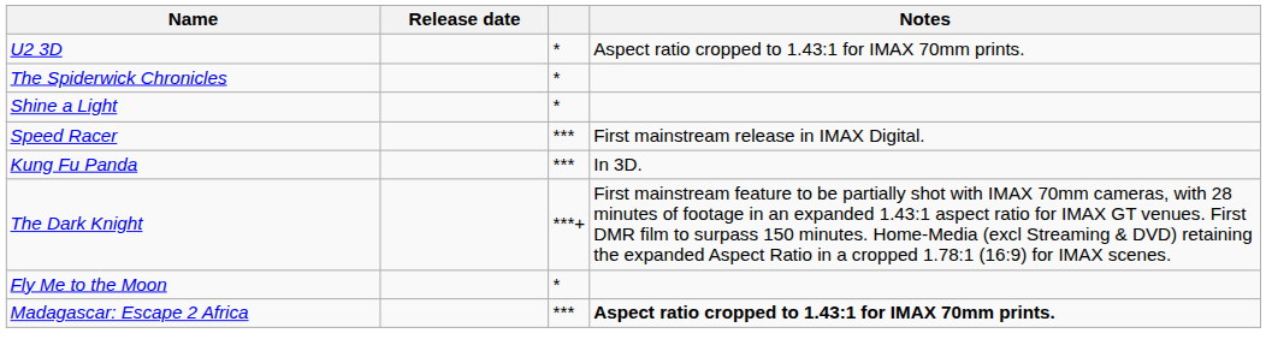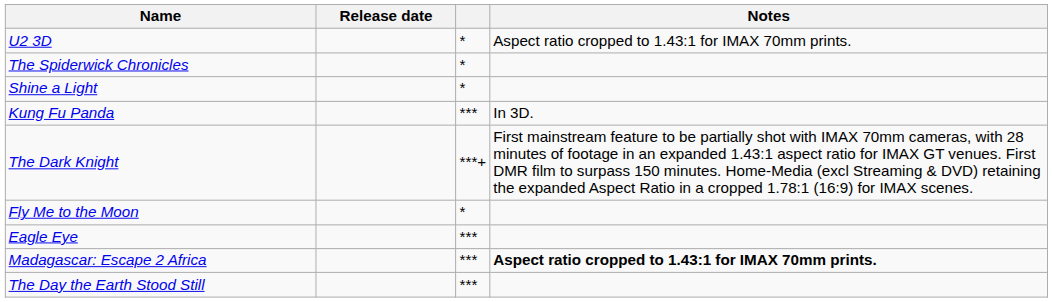 <table class="wikitable sortable collapsible" style="margin:auto;">
 <tr>
 <th scope="col" style="width:320px;">Name</th>
 <th scope="col" style="width:140px;">Release date</th>
 <th scope="col" class="unsortable" style="width:20px;"></th>
 <th scope="col" class="unsortable" style="width:580px;">Notes</th>
 </tr>
 <tr>
 <td><em><a href='#'>U2 3D</a></em></td>
 <td align=center></td>
 <td>*</td>
 <td>Aspect ratio cropped to 1.43:1 for IMAX 70mm prints.</td>
 </tr>
 <tr>
 <td><em><a href='#'>The Spiderwick Chronicles</a></em></td>
 <td align=center></td>
 <td>*</td>
 <td></td>
 </tr>
 <tr>
 <td><em><a href='#'>Shine a Light</a></em></td>
 <td align=center></td>
 <td>*</td>
 <td></td>
 </tr>
 <tr>
-<td><em><a href='#'>Speed Racer</a></em></td>
-<td align=center></td>
-<td>***</td>
-<td>First mainstream release in IMAX Digital.</td>
-</tr>
-<tr>
 <td><em><a href='#'>Kung Fu Panda</a></em></td>
 <td align=center></td>
 <td>***</td>
 <td>In 3D.</td>
 </tr>
 <tr>
 <td><em><a href='#'>The Dark Knight</a></em></td>
 <td align=center></td>
 <td>***+</td>
 <td>First mainstream feature to be partially shot with IMAX 70mm cameras, with 28 minutes of footage in an expanded 1.43:1 aspect ratio for IMAX GT venues. First DMR film to surpass 150 minutes. Home-Media (excl Streaming & DVD) retaining the expanded Aspect Ratio in a cropped 1.78:1 (16:9) for IMAX scenes.</td>
 </tr>
 <tr>
 <td><em><a href='#'>Fly Me to the Moon</a></em></td>
 <td align=center></td>
 <td>*</td>
 </tr>
 <tr>
+<td><em><a href='#'>Eagle Eye</a></em></td>
+<td align=center></td>
+<td>***</td>
+<td></td>
+</tr>
+<tr>
 <td><em><a href='#'>Madagascar: Escape 2 Africa</a></em></td>
 <td align=center></td>
 <td>***</td>
 <td><strong>Aspect ratio cropped to 1.43:1 for IMAX 70mm prints.</strong></td>
 </tr>
+<tr>
+<td><em><a href='#'>The Day the Earth Stood Still</a></em></td>
+<td align=center></td>
+<td>***</td>
+<td></td>
+</tr>
 </table>
